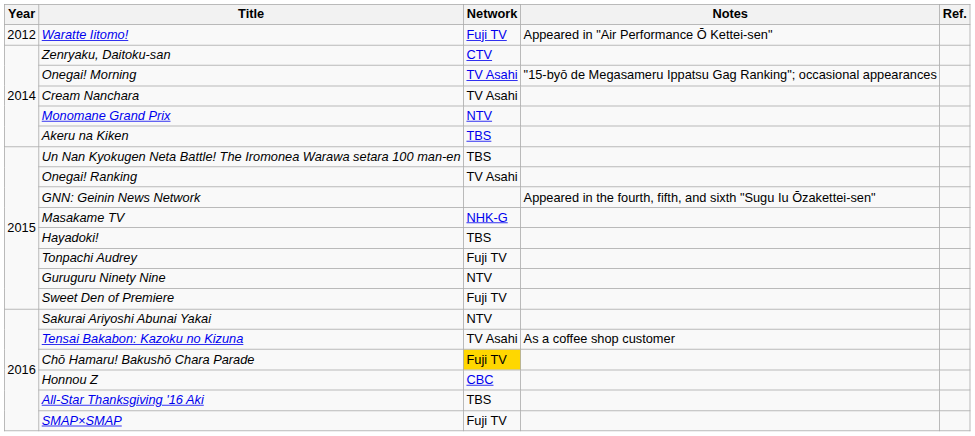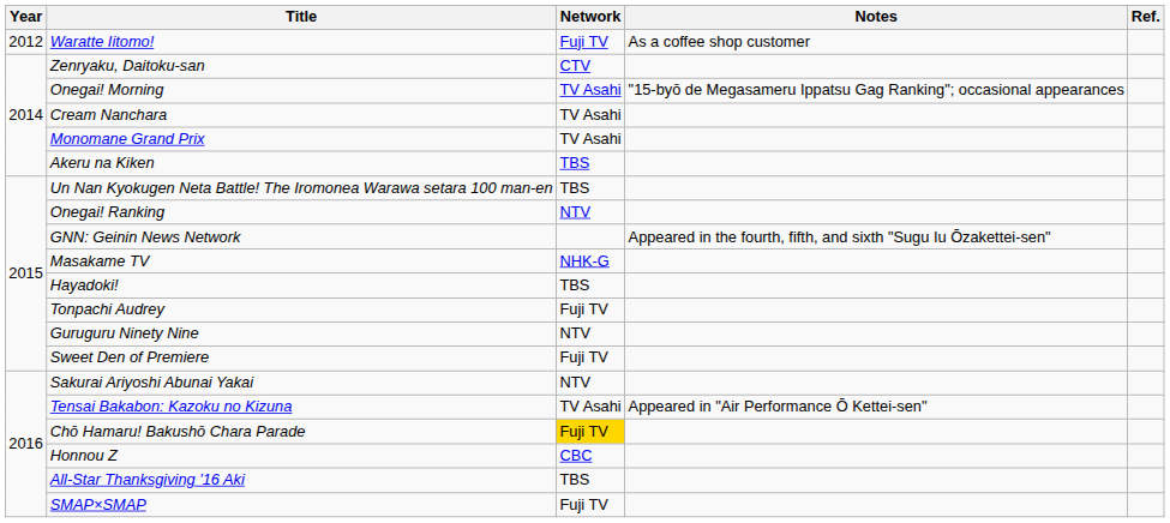 <table class="wikitable">
 <tr>
 <th>Year</th>
 <th>Title</th>
 <th>Network</th>
 <th>Notes</th>
 <th>Ref.</th>
 </tr>
 <tr>
 <td>2012</td>
 <td><em><a href='#'>Waratte Iitomo!</a></em></td>
 <td><a href='#'>Fuji TV</a></td>
-<td>Appeared in "Air Performance Ō Kettei-sen"</td>
+<td>As a coffee shop customer</td>
 <td></td>
 </tr>
 <tr>
 <td rowspan="5">2014</td>
 <td><em>Zenryaku, Daitoku-san</em></td>
 <td><a href='#'>CTV</a></td>
 <td></td>
 <td></td>
 </tr>
 <tr>
 <td><em>Onegai! Morning</em></td>
 <td><a href='#'>TV Asahi</a></td>
 <td>"15-byō de Megasameru Ippatsu Gag Ranking"; occasional appearances</td>
 <td></td>
 </tr>
 <tr>
 <td><em>Cream Nanchara</em></td>
 <td>TV Asahi</td>
 <td></td>
 <td></td>
 </tr>
 <tr>
 <td><em><a href='#'>Monomane Grand Prix</a></em></td>
-<td><a href='#'>NTV</a></td>
+<td>TV Asahi</td>
 <td></td>
 <td></td>
 </tr>
 <tr>
 <td><em>Akeru na Kiken</em></td>
 <td><a href='#'>TBS</a></td>
 <td></td>
 <td></td>
 </tr>
 <tr>
 <td rowspan="8">2015</td>
 <td><em>Un Nan Kyokugen Neta Battle! The Iromonea Warawa setara 100 man-en</em></td>
 <td>TBS</td>
 <td></td>
 <td></td>
 </tr>
 <tr>
 <td><em>Onegai! Ranking</em></td>
-<td>TV Asahi</td>
+<td><a href='#'>NTV</a></td>
 <td></td>
 <td></td>
 </tr>
 <tr>
 <td><em>GNN: Geinin News Network</em></td>
 <td></td>
 <td>Appeared in the fourth, fifth, and sixth "Sugu Iu Ōzakettei-sen"</td>
 <td></td>
 </tr>
 <tr>
 <td><em>Masakame TV</em></td>
 <td><a href='#'>NHK-G</a></td>
 <td></td>
 <td></td>
 </tr>
 <tr>
 <td><em>Hayadoki!</em></td>
 <td>TBS</td>
 <td></td>
 <td></td>
 </tr>
 <tr>
 <td><em>Tonpachi Audrey</em></td>
 <td>Fuji TV</td>
 <td></td>
 <td></td>
 </tr>
 <tr>
 <td><em>Guruguru Ninety Nine</em></td>
 <td>NTV</td>
 <td></td>
 <td></td>
 </tr>
 <tr>
 <td><em>Sweet Den of Premiere</em></td>
 <td>Fuji TV</td>
 <td></td>
 <td></td>
 </tr>
 <tr>
 <td rowspan="6">2016</td>
 <td><em>Sakurai Ariyoshi Abunai Yakai</em></td>
 <td>NTV</td>
 <td></td>
 <td></td>
 </tr>
 <tr>
 <td><em><a href='#'>Tensai Bakabon: Kazoku no Kizuna</a></em></td>
 <td>TV Asahi</td>
-<td>As a coffee shop customer</td>
+<td>Appeared in "Air Performance Ō Kettei-sen"</td>
 <td></td>
 </tr>
 <tr>
 <td><em>Chō Hamaru! Bakushō Chara Parade</em></td>
 <td style="background: gold;">Fuji TV</td>
 <td></td>
 <td></td>
 </tr>
 <tr>
 <td><em>Honnou Z</em></td>
 <td><a href='#'>CBC</a></td>
 <td></td>
 <td></td>
 </tr>
 <tr>
 <td><em><a href='#'>All-Star Thanksgiving '16 Aki</a></em></td>
 <td>TBS</td>
 <td></td>
 <td></td>
 </tr>
 <tr>
 <td><em><a href='#'>SMAP×SMAP</a></em></td>
 <td>Fuji TV</td>
 <td></td>
 <td></td>
 </tr>
 </table>
